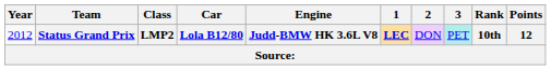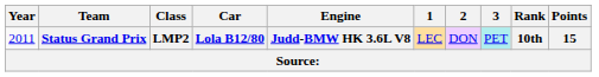 <table class="wikitable" style="text-align:center; font-size:85%">
 <tr>
 <th>Year</th>
 <th>Team</th>
 <th>Class</th>
 <th>Car</th>
 <th>Engine</th>
 <th>1</th>
 <th>2</th>
 <th>3</th>
 <th>Rank</th>
 <th>Points</th>
 </tr>
 <tr>
-<td><a href='#'>2012</a></td>
+<td><a href='#'>2011</a></td>
 <th nowrap><a href='#'>Status Grand Prix</a></th>
 <th>LMP2</th>
 <th nowrap><a href='#'>Lola B12/80</a></th>
 <th nowrap><a href='#'>Judd</a>-<a href='#'>BMW</a> HK 3.6L V8</th>
-<td style="background:#FFDF9F;"><strong><a href='#'>LEC</a><br></strong></td>
+<td style="background:#FFDF9F;"><a href='#'>LEC</a><br></td>
 <td style="background:#EFCFFF;"><a href='#'>DON</a><br></td>
 <td style="background: paleturquoise;"><a href='#'>PET</a></td>
 <th>10th</th>
-<th>12</th>
+<th>15</th>
 </tr>
 <tr>
 <th colspan="10">Source:</th>
 </tr>
 </table>
